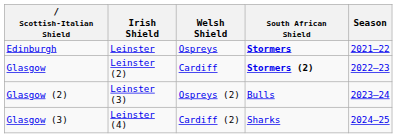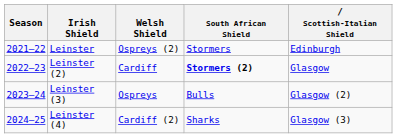 <table class="wikitable">
 <tr>
-<th width=140>/ <br><small>Scottish-Italian Shield</small></th>
+<th>Season</th>
 <th width=90><br>Irish Shield</th>
 <th width=90><br>Welsh Shield</th>
 <th width=140><small><br>South African<br>Shield</small></th>
-<th>Season</th>
+<th width=140>/ <br><small>Scottish-Italian Shield</small></th>
 </tr>
 <tr>
+<td><a href='#'>2021–22</a></td>
+<td><a href='#'>Leinster</a></td>
+<td><a href='#'>Ospreys</a> (2)</td>
+<td><a href='#'>Stormers</a></td>
 <td><a href='#'>Edinburgh</a></td>
-<td><a href='#'>Leinster</a></td>
-<td><a href='#'>Ospreys</a></td>
-<td><strong><a href='#'>Stormers</a></strong></td>
-<td><a href='#'>2021–22</a></td>
 </tr>
 <tr>
-<td><a href='#'>Glasgow</a></td>
+<td><a href='#'>2022–23</a></td>
 <td><a href='#'>Leinster</a> (2)</td>
 <td><a href='#'>Cardiff</a></td>
 <td><strong><a href='#'>Stormers</a> (2)</strong></td>
-<td><a href='#'>2022–23</a></td>
+<td><a href='#'>Glasgow</a></td>
 </tr>
 <tr>
+<td><a href='#'>2023–24</a></td>
+<td><a href='#'>Leinster</a> (3)</td>
+<td><a href='#'>Ospreys</a></td>
+<td><a href='#'>Bulls</a></td>
 <td><a href='#'>Glasgow</a> (2)</td>
-<td><a href='#'>Leinster</a> (3)</td>
-<td><a href='#'>Ospreys</a> (2)</td>
-<td><a href='#'>Bulls</a></td>
-<td><a href='#'>2023–24</a></td>
 </tr>
 <tr>
-<td><a href='#'>Glasgow</a> (3)</td>
+<td><a href='#'>2024–25</a></td>
 <td><a href='#'>Leinster</a> (4)</td>
 <td><a href='#'>Cardiff</a> (2)</td>
 <td><a href='#'>Sharks</a></td>
-<td><a href='#'>2024–25</a></td>
+<td><a href='#'>Glasgow</a> (3)</td>
 </tr>
 </table>
